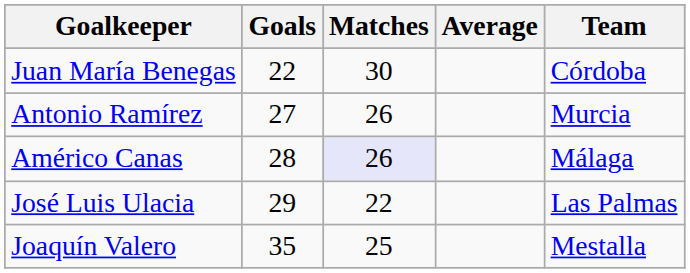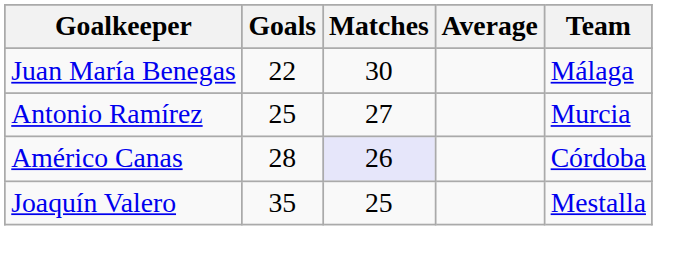 <table class="wikitable sortable" class="wikitable">
 <tr style="background:#ccc; text-align:center;">
 <th>Goalkeeper</th>
 <th>Goals</th>
 <th>Matches</th>
 <th>Average</th>
 <th>Team</th>
 </tr>
 <tr>
 <td> <a href='#'>Juan María Benegas</a></td>
 <td style="text-align:center;">22</td>
 <td style="text-align:center;">30</td>
 <td style="text-align:center;"></td>
-<td><a href='#'>Córdoba</a></td>
+<td><a href='#'>Málaga</a></td>
 </tr>
 <tr>
 <td> <a href='#'>Antonio Ramírez</a></td>
+<td style="text-align:center;">25</td>
 <td style="text-align:center;">27</td>
-<td style="text-align:center;">26</td>
 <td style="text-align:center;"></td>
 <td><a href='#'>Murcia</a></td>
 </tr>
 <tr>
 <td> <a href='#'>Américo Canas</a></td>
 <td style="text-align:center;">28</td>
 <td style="background: lavender; text-align:center;">26</td>
 <td style="text-align:center;"></td>
-<td><a href='#'>Málaga</a></td>
-</tr>
-<tr>
-<td> <a href='#'>José Luis Ulacia</a></td>
-<td style="text-align:center;">29</td>
-<td style="text-align:center;">22</td>
-<td style="text-align:center;"></td>
-<td><a href='#'>Las Palmas</a></td>
+<td><a href='#'>Córdoba</a></td>
 </tr>
 <tr>
 <td> <a href='#'>Joaquín Valero</a></td>
 <td style="text-align:center;">35</td>
 <td style="text-align:center;">25</td>
 <td style="text-align:center;"></td>
 <td><a href='#'>Mestalla</a></td>
 </tr>
 </table>
